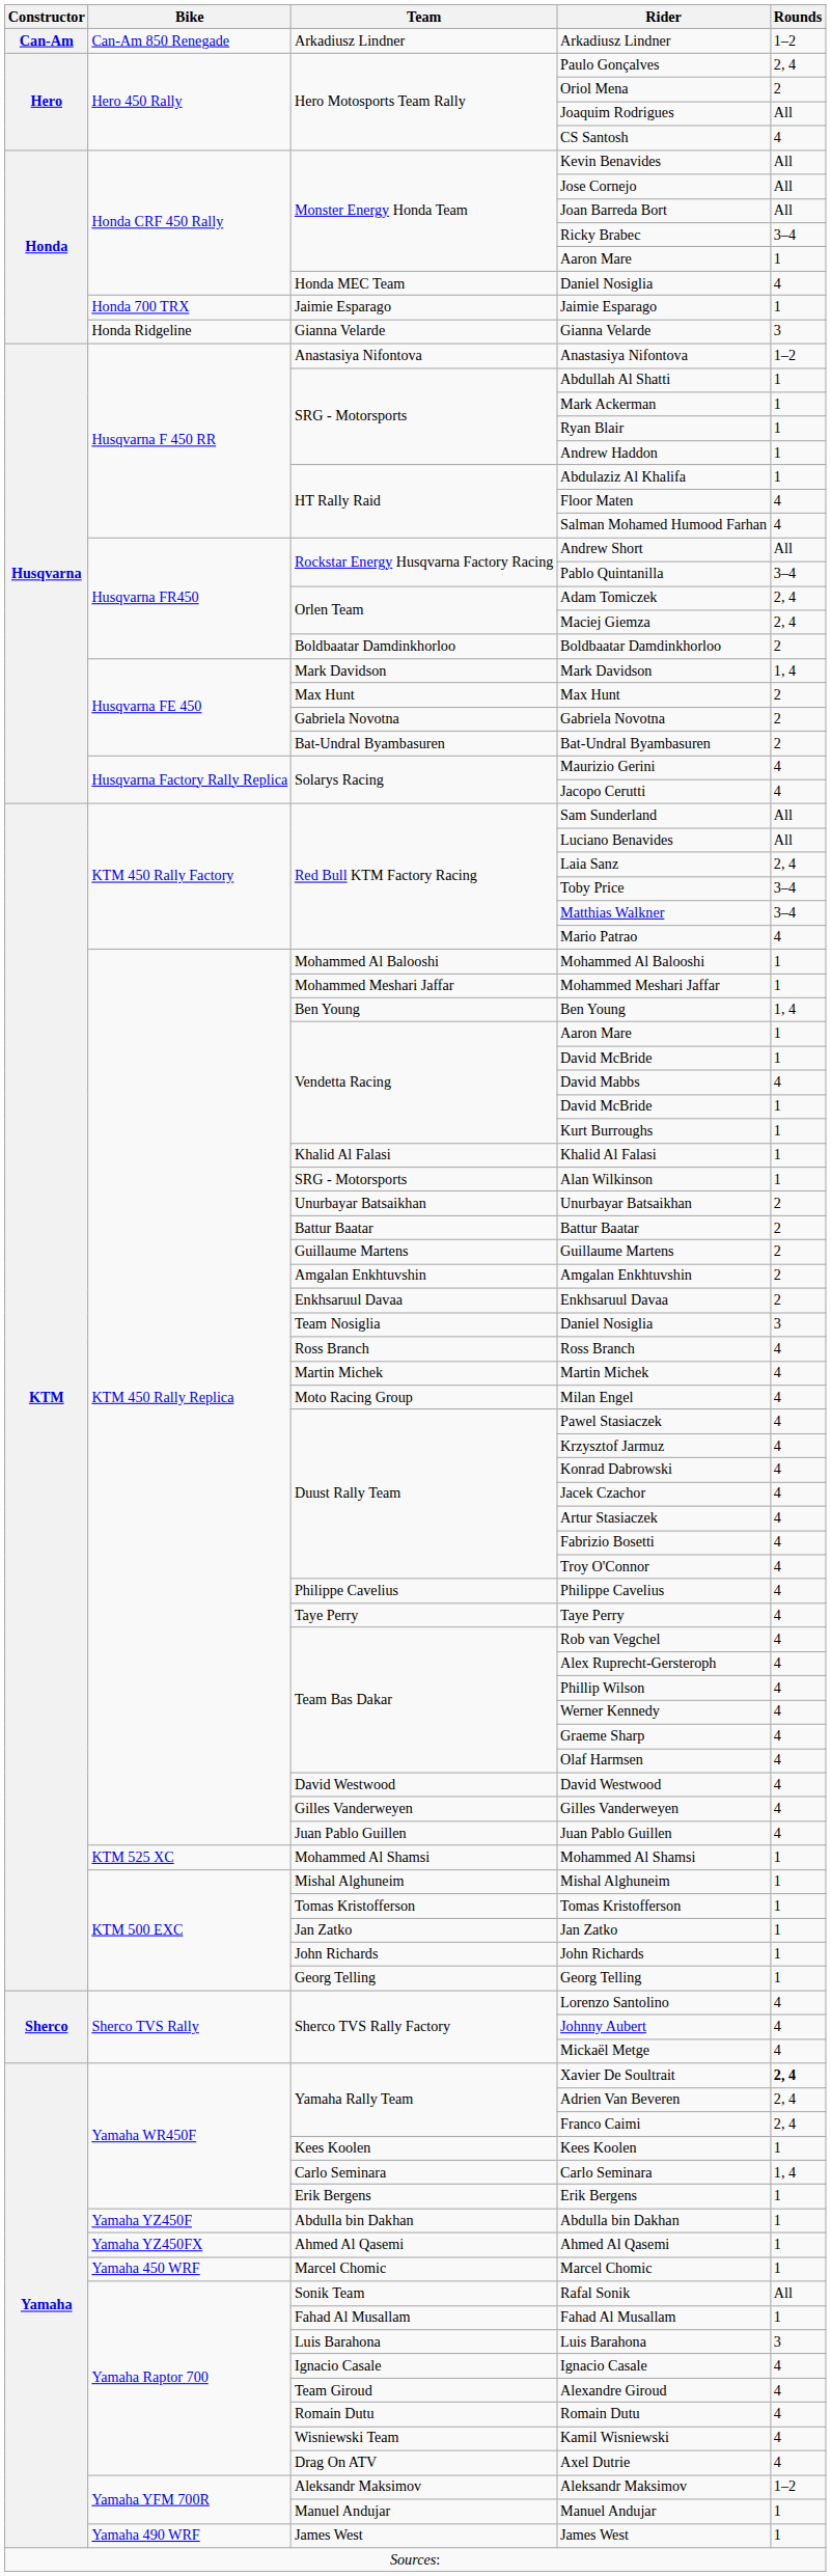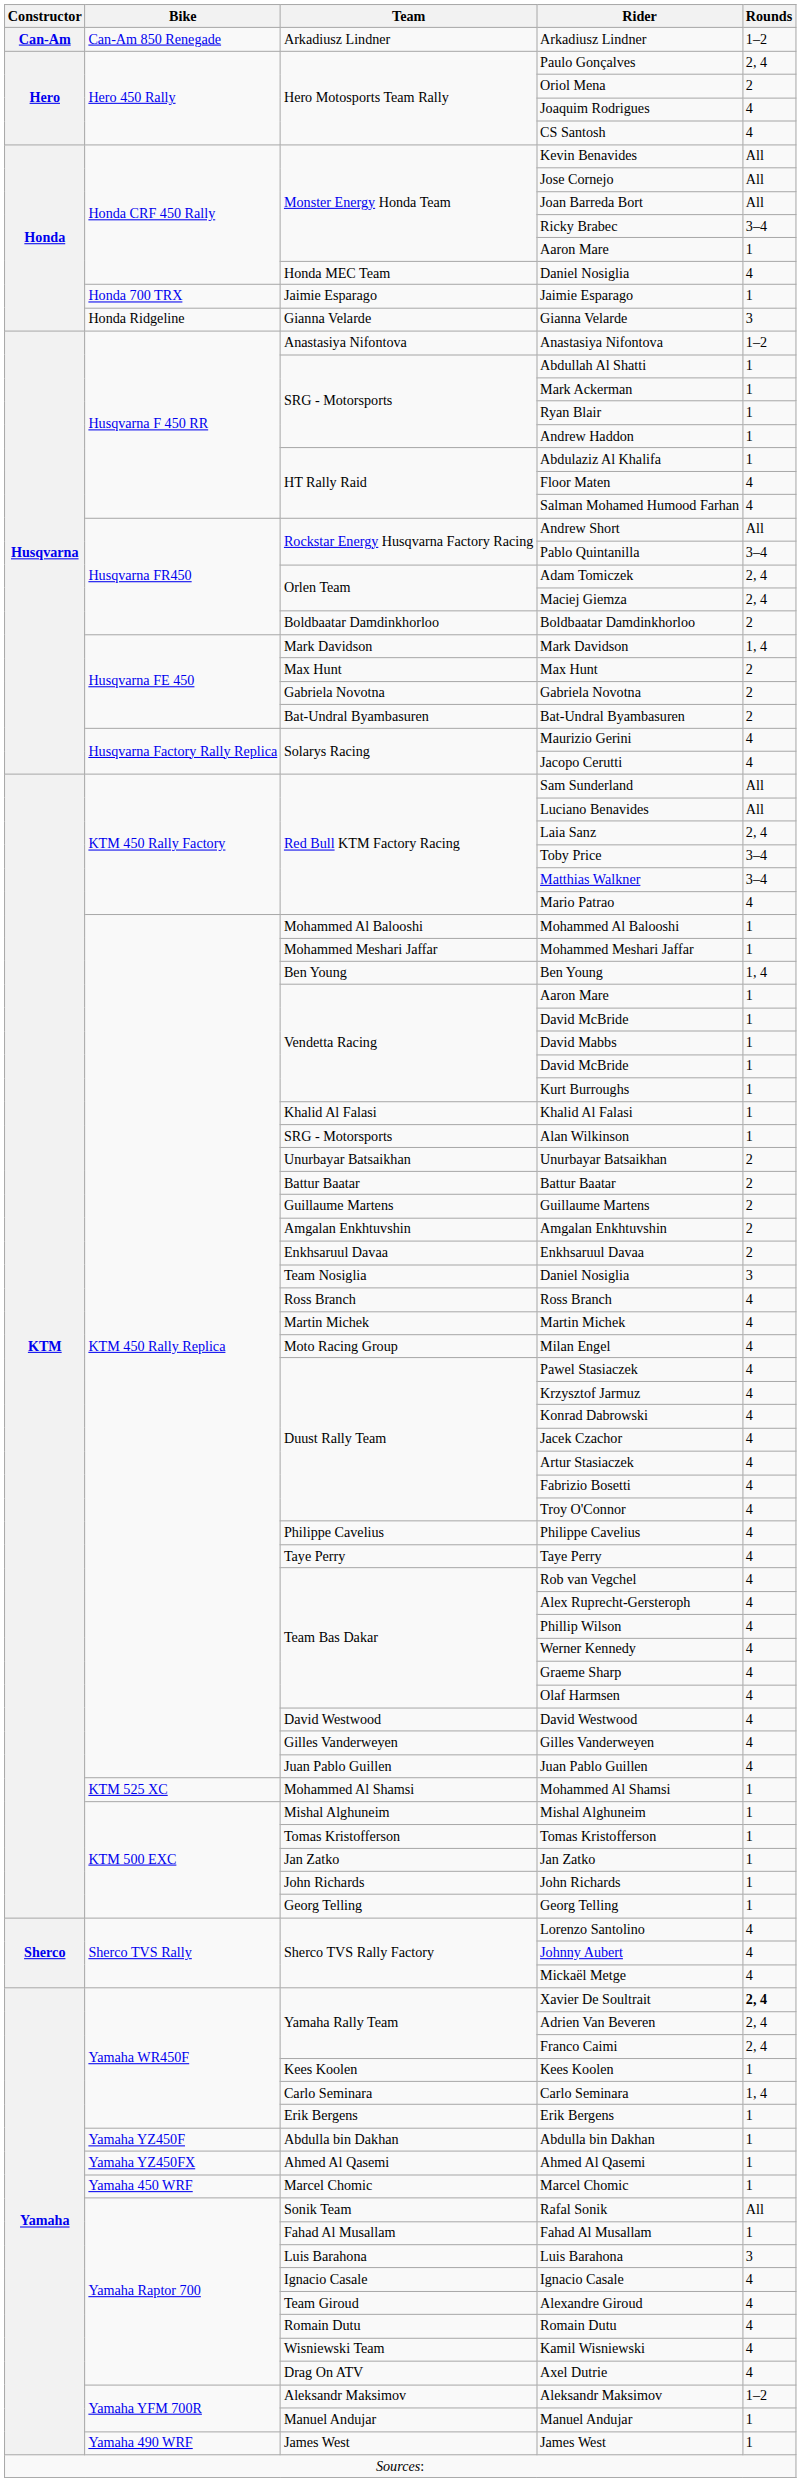 <table class="wikitable" style="font-size: 85%">
 <tr>
 <th>Constructor</th>
 <th>Bike</th>
 <th>Team</th>
 <th>Rider</th>
 <th>Rounds</th>
 </tr>
 <tr>
 <th rowspan=1><a href='#'>Can-Am</a></th>
 <td rowspan=1><a href='#'>Can-Am 850 Renegade</a></td>
 <td> Arkadiusz Lindner</td>
 <td> Arkadiusz Lindner</td>
 <td>1–2</td>
 </tr>
 <tr>
 <th rowspan=4><a href='#'>Hero</a></th>
 <td rowspan=4><a href='#'>Hero 450 Rally</a></td>
 <td rowspan=4> Hero Motosports Team Rally</td>
 <td> Paulo Gonçalves</td>
 <td>2, 4</td>
 </tr>
 <tr>
 <td> Oriol Mena</td>
 <td>2</td>
 </tr>
 <tr>
 <td> Joaquim Rodrigues</td>
-<td>All</td>
+<td>4</td>
 </tr>
 <tr>
 <td> CS Santosh</td>
 <td>4</td>
 </tr>
 <tr>
 <th rowspan=8><a href='#'>Honda</a></th>
 <td rowspan=6><a href='#'>Honda CRF 450 Rally</a></td>
 <td rowspan=5> <a href='#'>Monster Energy</a> Honda Team</td>
 <td> Kevin Benavides</td>
 <td>All</td>
 </tr>
 <tr>
 <td> Jose Cornejo</td>
 <td>All</td>
 </tr>
 <tr>
 <td> Joan Barreda Bort</td>
 <td>All</td>
 </tr>
 <tr>
 <td> Ricky Brabec</td>
 <td>3–4</td>
 </tr>
 <tr>
 <td> Aaron Mare</td>
 <td>1</td>
 </tr>
 <tr>
 <td> Honda MEC Team</td>
 <td> Daniel Nosiglia</td>
 <td>4</td>
 </tr>
 <tr>
 <td rowspan=1><a href='#'>Honda 700 TRX</a></td>
 <td> Jaimie Esparago</td>
 <td> Jaimie Esparago</td>
 <td>1</td>
 </tr>
 <tr>
 <td rowspan=1>Honda Ridgeline</td>
 <td> Gianna Velarde</td>
 <td> Gianna Velarde</td>
 <td>3</td>
 </tr>
 <tr>
 <th rowspan=19><a href='#'>Husqvarna</a></th>
 <td rowspan=8><a href='#'>Husqvarna F 450 RR</a></td>
 <td> Anastasiya Nifontova</td>
 <td> Anastasiya Nifontova</td>
 <td>1–2</td>
 </tr>
 <tr>
 <td rowspan=4> SRG - Motorsports</td>
 <td> Abdullah Al Shatti</td>
 <td>1</td>
 </tr>
 <tr>
 <td> Mark Ackerman</td>
 <td>1</td>
 </tr>
 <tr>
 <td> Ryan Blair</td>
 <td>1</td>
 </tr>
 <tr>
 <td> Andrew Haddon</td>
 <td>1</td>
 </tr>
 <tr>
 <td rowspan=3> HT Rally Raid</td>
 <td> Abdulaziz Al Khalifa</td>
 <td>1</td>
 </tr>
 <tr>
 <td> Floor Maten</td>
 <td>4</td>
 </tr>
 <tr>
 <td> Salman Mohamed Humood Farhan</td>
 <td>4</td>
 </tr>
 <tr>
 <td rowspan=5><a href='#'>Husqvarna FR450</a></td>
 <td rowspan=2> <a href='#'>Rockstar Energy</a> Husqvarna Factory Racing</td>
 <td> Andrew Short</td>
 <td>All</td>
 </tr>
 <tr>
 <td> Pablo Quintanilla</td>
 <td>3–4</td>
 </tr>
 <tr>
 <td rowspan=2> Orlen Team</td>
 <td> Adam Tomiczek</td>
 <td>2, 4</td>
 </tr>
 <tr>
 <td> Maciej Giemza</td>
 <td>2, 4</td>
 </tr>
 <tr>
 <td> Boldbaatar Damdinkhorloo</td>
 <td> Boldbaatar Damdinkhorloo</td>
 <td>2</td>
 </tr>
 <tr>
 <td rowspan=4><a href='#'>Husqvarna FE 450</a></td>
 <td> Mark Davidson</td>
 <td> Mark Davidson</td>
 <td>1, 4</td>
 </tr>
 <tr>
 <td> Max Hunt</td>
 <td> Max Hunt</td>
 <td>2</td>
 </tr>
 <tr>
 <td> Gabriela Novotna</td>
 <td> Gabriela Novotna</td>
 <td>2</td>
 </tr>
 <tr>
 <td> Bat-Undral Byambasuren</td>
 <td> Bat-Undral Byambasuren</td>
 <td>2</td>
 </tr>
 <tr>
 <td rowspan=2><a href='#'>Husqvarna Factory Rally Replica</a></td>
 <td rowspan=2> Solarys Racing</td>
 <td> Maurizio Gerini</td>
 <td>4</td>
 </tr>
 <tr>
 <td> Jacopo Cerutti</td>
 <td>4</td>
 </tr>
 <tr>
 <th rowspan=49><a href='#'>KTM</a></th>
 <td rowspan=6><a href='#'>KTM 450 Rally Factory</a></td>
 <td rowspan=6> <a href='#'>Red Bull</a> KTM Factory Racing</td>
 <td> Sam Sunderland</td>
 <td>All</td>
 </tr>
 <tr>
 <td> Luciano Benavides</td>
 <td>All</td>
 </tr>
 <tr>
 <td> Laia Sanz</td>
 <td>2, 4</td>
 </tr>
 <tr>
 <td> Toby Price</td>
 <td>3–4</td>
 </tr>
 <tr>
 <td> <a href='#'>Matthias Walkner</a></td>
 <td>3–4</td>
 </tr>
 <tr>
 <td> Mario Patrao</td>
 <td>4</td>
 </tr>
 <tr>
 <td rowspan=37><a href='#'>KTM 450 Rally Replica</a></td>
 <td> Mohammed Al Balooshi</td>
 <td> Mohammed Al Balooshi</td>
 <td>1</td>
 </tr>
 <tr>
 <td> Mohammed Meshari Jaffar</td>
 <td> Mohammed Meshari Jaffar</td>
 <td>1</td>
 </tr>
 <tr>
 <td> Ben Young</td>
 <td> Ben Young</td>
 <td>1, 4</td>
 </tr>
 <tr>
 <td rowspan=5> Vendetta Racing</td>
 <td> Aaron Mare</td>
 <td>1</td>
 </tr>
 <tr>
 <td> David McBride</td>
 <td>1</td>
 </tr>
 <tr>
 <td> David Mabbs</td>
-<td>4</td>
+<td>1</td>
 </tr>
 <tr>
 <td> David McBride</td>
 <td>1</td>
 </tr>
 <tr>
 <td> Kurt Burroughs</td>
 <td>1</td>
 </tr>
 <tr>
 <td> Khalid Al Falasi</td>
 <td> Khalid Al Falasi</td>
 <td>1</td>
 </tr>
 <tr>
 <td> SRG - Motorsports</td>
 <td> Alan Wilkinson</td>
 <td>1</td>
 </tr>
 <tr>
 <td> Unurbayar Batsaikhan</td>
 <td> Unurbayar Batsaikhan</td>
 <td>2</td>
 </tr>
 <tr>
 <td> Battur Baatar</td>
 <td> Battur Baatar</td>
 <td>2</td>
 </tr>
 <tr>
 <td> Guillaume Martens</td>
 <td> Guillaume Martens</td>
 <td>2</td>
 </tr>
 <tr>
 <td> Amgalan Enkhtuvshin</td>
 <td> Amgalan Enkhtuvshin</td>
 <td>2</td>
 </tr>
 <tr>
 <td> Enkhsaruul Davaa</td>
 <td> Enkhsaruul Davaa</td>
 <td>2</td>
 </tr>
 <tr>
 <td> Team Nosiglia</td>
 <td> Daniel Nosiglia</td>
 <td>3</td>
 </tr>
 <tr>
 <td> Ross Branch</td>
 <td> Ross Branch</td>
 <td>4</td>
 </tr>
 <tr>
 <td> Martin Michek</td>
 <td> Martin Michek</td>
 <td>4</td>
 </tr>
 <tr>
 <td> Moto Racing Group</td>
 <td> Milan Engel</td>
 <td>4</td>
 </tr>
 <tr>
 <td rowspan=7> Duust Rally Team</td>
 <td> Pawel Stasiaczek</td>
 <td>4</td>
 </tr>
 <tr>
 <td> Krzysztof Jarmuz</td>
 <td>4</td>
 </tr>
 <tr>
 <td> Konrad Dabrowski</td>
 <td>4</td>
 </tr>
 <tr>
 <td> Jacek Czachor</td>
 <td>4</td>
 </tr>
 <tr>
 <td> Artur Stasiaczek</td>
 <td>4</td>
 </tr>
 <tr>
 <td> Fabrizio Bosetti</td>
 <td>4</td>
 </tr>
 <tr>
 <td> Troy O'Connor</td>
 <td>4</td>
 </tr>
 <tr>
 <td> Philippe Cavelius</td>
 <td> Philippe Cavelius</td>
 <td>4</td>
 </tr>
 <tr>
 <td> Taye Perry</td>
 <td> Taye Perry</td>
 <td>4</td>
 </tr>
 <tr>
 <td rowspan=6> Team Bas Dakar</td>
 <td> Rob van Vegchel</td>
 <td>4</td>
 </tr>
 <tr>
 <td> Alex Ruprecht-Gersteroph</td>
 <td>4</td>
 </tr>
 <tr>
 <td> Phillip Wilson</td>
 <td>4</td>
 </tr>
 <tr>
 <td> Werner Kennedy</td>
 <td>4</td>
 </tr>
 <tr>
 <td> Graeme Sharp</td>
 <td>4</td>
 </tr>
 <tr>
 <td> Olaf Harmsen</td>
 <td>4</td>
 </tr>
 <tr>
 <td> David Westwood</td>
 <td> David Westwood</td>
 <td>4</td>
 </tr>
 <tr>
 <td> Gilles Vanderweyen</td>
 <td> Gilles Vanderweyen</td>
 <td>4</td>
 </tr>
 <tr>
 <td> Juan Pablo Guillen</td>
 <td> Juan Pablo Guillen</td>
 <td>4</td>
 </tr>
 <tr>
 <td rowspan=1><a href='#'>KTM 525 XC</a></td>
 <td> Mohammed Al Shamsi</td>
 <td> Mohammed Al Shamsi</td>
 <td>1</td>
 </tr>
 <tr>
 <td rowspan=5><a href='#'>KTM 500 EXC</a></td>
 <td> Mishal Alghuneim</td>
 <td> Mishal Alghuneim</td>
 <td>1</td>
 </tr>
 <tr>
 <td> Tomas Kristofferson</td>
 <td> Tomas Kristofferson</td>
 <td>1</td>
 </tr>
 <tr>
 <td> Jan Zatko</td>
 <td> Jan Zatko</td>
 <td>1</td>
 </tr>
 <tr>
 <td> John Richards</td>
 <td> John Richards</td>
 <td>1</td>
 </tr>
 <tr>
 <td> Georg Telling</td>
 <td> Georg Telling</td>
 <td>1</td>
 </tr>
 <tr>
 <th rowspan=3><a href='#'>Sherco</a></th>
 <td rowspan=3><a href='#'>Sherco TVS Rally</a></td>
 <td rowspan=3> Sherco TVS Rally Factory</td>
 <td> Lorenzo Santolino</td>
 <td>4</td>
 </tr>
 <tr>
 <td> <a href='#'>Johnny Aubert</a></td>
 <td>4</td>
 </tr>
 <tr>
 <td> Mickaël Metge</td>
 <td>4</td>
 </tr>
 <tr>
 <th rowspan=20><a href='#'>Yamaha</a></th>
 <td rowspan=6><a href='#'>Yamaha WR450F</a></td>
 <td rowspan=3> Yamaha Rally Team</td>
 <td> Xavier De Soultrait</td>
 <td><strong>2, 4</strong></td>
 </tr>
 <tr>
 <td> Adrien Van Beveren</td>
 <td>2, 4</td>
 </tr>
 <tr>
 <td> Franco Caimi</td>
 <td>2, 4</td>
 </tr>
 <tr>
 <td> Kees Koolen</td>
 <td> Kees Koolen</td>
 <td>1</td>
 </tr>
 <tr>
 <td> Carlo Seminara</td>
 <td> Carlo Seminara</td>
 <td>1, 4</td>
 </tr>
 <tr>
 <td> Erik Bergens</td>
 <td> Erik Bergens</td>
 <td>1</td>
 </tr>
 <tr>
 <td rowspan=1><a href='#'>Yamaha YZ450F</a></td>
 <td> Abdulla bin Dakhan</td>
 <td> Abdulla bin Dakhan</td>
 <td>1</td>
 </tr>
 <tr>
 <td rowspan=1><a href='#'>Yamaha YZ450FX</a></td>
 <td> Ahmed Al Qasemi</td>
 <td> Ahmed Al Qasemi</td>
 <td>1</td>
 </tr>
 <tr>
 <td rowspan=1><a href='#'>Yamaha 450 WRF</a></td>
 <td> Marcel Chomic</td>
 <td> Marcel Chomic</td>
 <td>1</td>
 </tr>
 <tr>
 <td rowspan=8><a href='#'>Yamaha Raptor 700</a></td>
 <td> Sonik Team</td>
 <td> Rafal Sonik</td>
 <td>All</td>
 </tr>
 <tr>
 <td> Fahad Al Musallam</td>
 <td> Fahad Al Musallam</td>
 <td>1</td>
 </tr>
 <tr>
 <td> Luis Barahona</td>
 <td> Luis Barahona</td>
 <td>3</td>
 </tr>
 <tr>
 <td> Ignacio Casale</td>
 <td> Ignacio Casale</td>
 <td>4</td>
 </tr>
 <tr>
 <td> Team Giroud</td>
 <td> Alexandre Giroud</td>
 <td>4</td>
 </tr>
 <tr>
 <td> Romain Dutu</td>
 <td> Romain Dutu</td>
 <td>4</td>
 </tr>
 <tr>
 <td> Wisniewski Team</td>
 <td> Kamil Wisniewski</td>
 <td>4</td>
 </tr>
 <tr>
 <td> Drag On ATV</td>
 <td> Axel Dutrie</td>
 <td>4</td>
 </tr>
 <tr>
 <td rowspan=2><a href='#'>Yamaha YFM 700R</a></td>
 <td> Aleksandr Maksimov</td>
 <td> Aleksandr Maksimov</td>
 <td>1–2</td>
 </tr>
 <tr>
 <td> Manuel Andujar</td>
 <td> Manuel Andujar</td>
 <td>1</td>
 </tr>
 <tr>
 <td rowspan=1><a href='#'>Yamaha 490 WRF</a></td>
 <td> James West</td>
 <td> James West</td>
 <td>1</td>
 </tr>
 <tr>
 <td colspan=7 align=center><em>Sources</em>:</td>
 </tr>
 <tr>
 </tr>
 </table>
